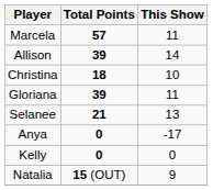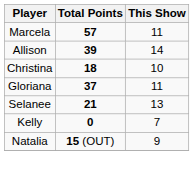 <table class="wikitable" style="text-align:center;">
 <tr>
 <th>Player</th>
 <th>Total Points</th>
 <th>This Show</th>
 </tr>
 <tr>
 <td>Marcela</td>
 <td><strong>57</strong></td>
 <td>11</td>
 </tr>
 <tr>
 <td>Allison</td>
 <td><strong>39</strong></td>
 <td>14</td>
 </tr>
 <tr>
 <td>Christina</td>
 <td><strong>18</strong></td>
 <td>10</td>
 </tr>
 <tr>
 <td>Gloriana</td>
-<td><strong>39</strong></td>
+<td><strong>37</strong></td>
 <td>11</td>
 </tr>
 <tr>
 <td>Selanee</td>
 <td><strong>21</strong></td>
 <td>13</td>
 </tr>
 <tr>
-<td>Anya</td>
-<td><strong>0</strong></td>
-<td>-17</td>
-</tr>
-<tr>
 <td>Kelly</td>
 <td><strong>0</strong></td>
-<td>0</td>
+<td>7</td>
 </tr>
 <tr>
 <td>Natalia</td>
 <td><strong>15</strong> (OUT)</td>
 <td>9</td>
 </tr>
 <tr>
 </tr>
 </table>
